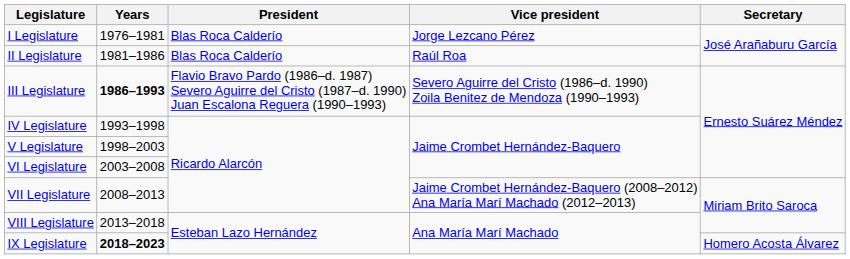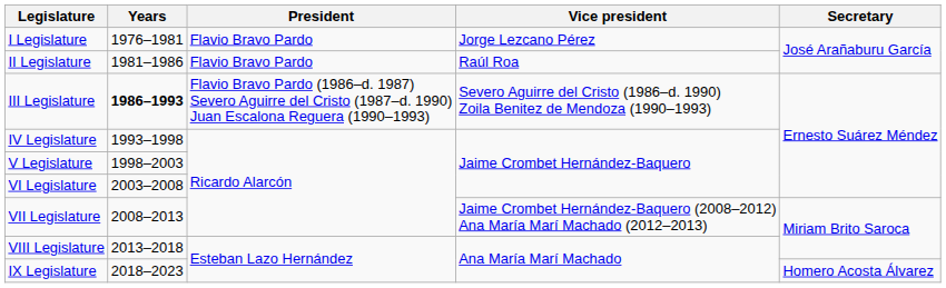 <table class="wikitable sortable">
 <tr>
 <th>Legislature</th>
 <th>Years</th>
 <th>President</th>
 <th>Vice president</th>
 <th>Secretary</th>
 </tr>
 <tr>
 <td><a href='#'>I Legislature</a></td>
 <td>1976–1981</td>
-<td><a href='#'>Blas Roca Calderío</a></td>
+<td><a href='#'>Flavio Bravo Pardo</a></td>
 <td><a href='#'>Jorge Lezcano Pérez</a></td>
 <td rowspan="2"><a href='#'>José Arañaburu García</a></td>
 </tr>
 <tr>
 <td><a href='#'>II Legislature</a></td>
 <td>1981–1986</td>
-<td><a href='#'>Blas Roca Calderío</a></td>
+<td><a href='#'>Flavio Bravo Pardo</a></td>
 <td><a href='#'>Raúl Roa</a></td>
 </tr>
 <tr>
 <td><a href='#'>III Legislature</a></td>
 <td><strong>1986–1993</strong></td>
 <td><a href='#'>Flavio Bravo Pardo</a> (1986–d. 1987)<br><a href='#'>Severo Aguirre del Cristo</a> (1987–d. 1990)<br><a href='#'>Juan Escalona Reguera</a> (1990–1993)</td>
 <td><a href='#'>Severo Aguirre del Cristo</a> (1986–d. 1990)<br><a href='#'>Zoila Benitez de Mendoza</a> (1990–1993)</td>
 <td rowspan="4"><a href='#'>Ernesto Suárez Méndez</a></td>
 </tr>
 <tr>
 <td><a href='#'>IV Legislature</a></td>
 <td>1993–1998</td>
 <td rowspan="4"><a href='#'>Ricardo Alarcón</a></td>
 <td rowspan="3"><a href='#'>Jaime Crombet Hernández-Baquero</a></td>
 </tr>
 <tr>
 <td><a href='#'>V Legislature</a></td>
 <td>1998–2003</td>
 </tr>
 <tr>
 <td><a href='#'>VI Legislature</a></td>
 <td>2003–2008</td>
 </tr>
 <tr>
 <td><a href='#'>VII Legislature</a></td>
 <td>2008–2013</td>
 <td><a href='#'>Jaime Crombet Hernández-Baquero</a> (2008–2012)<br><a href='#'>Ana María Marí Machado</a> (2012–2013)</td>
 <td rowspan="2"><a href='#'>Miriam Brito Saroca</a></td>
 </tr>
 <tr>
 <td><a href='#'>VIII Legislature</a></td>
 <td>2013–2018</td>
 <td rowspan="2"><a href='#'>Esteban Lazo Hernández</a></td>
 <td rowspan="2"><a href='#'>Ana María Marí Machado</a></td>
 </tr>
 <tr>
 <td><a href='#'>IX Legislature</a></td>
-<td><strong>2018–2023</strong></td>
+<td>2018–2023</td>
 <td><a href='#'>Homero Acosta Álvarez</a></td>
 </tr>
 </table>
